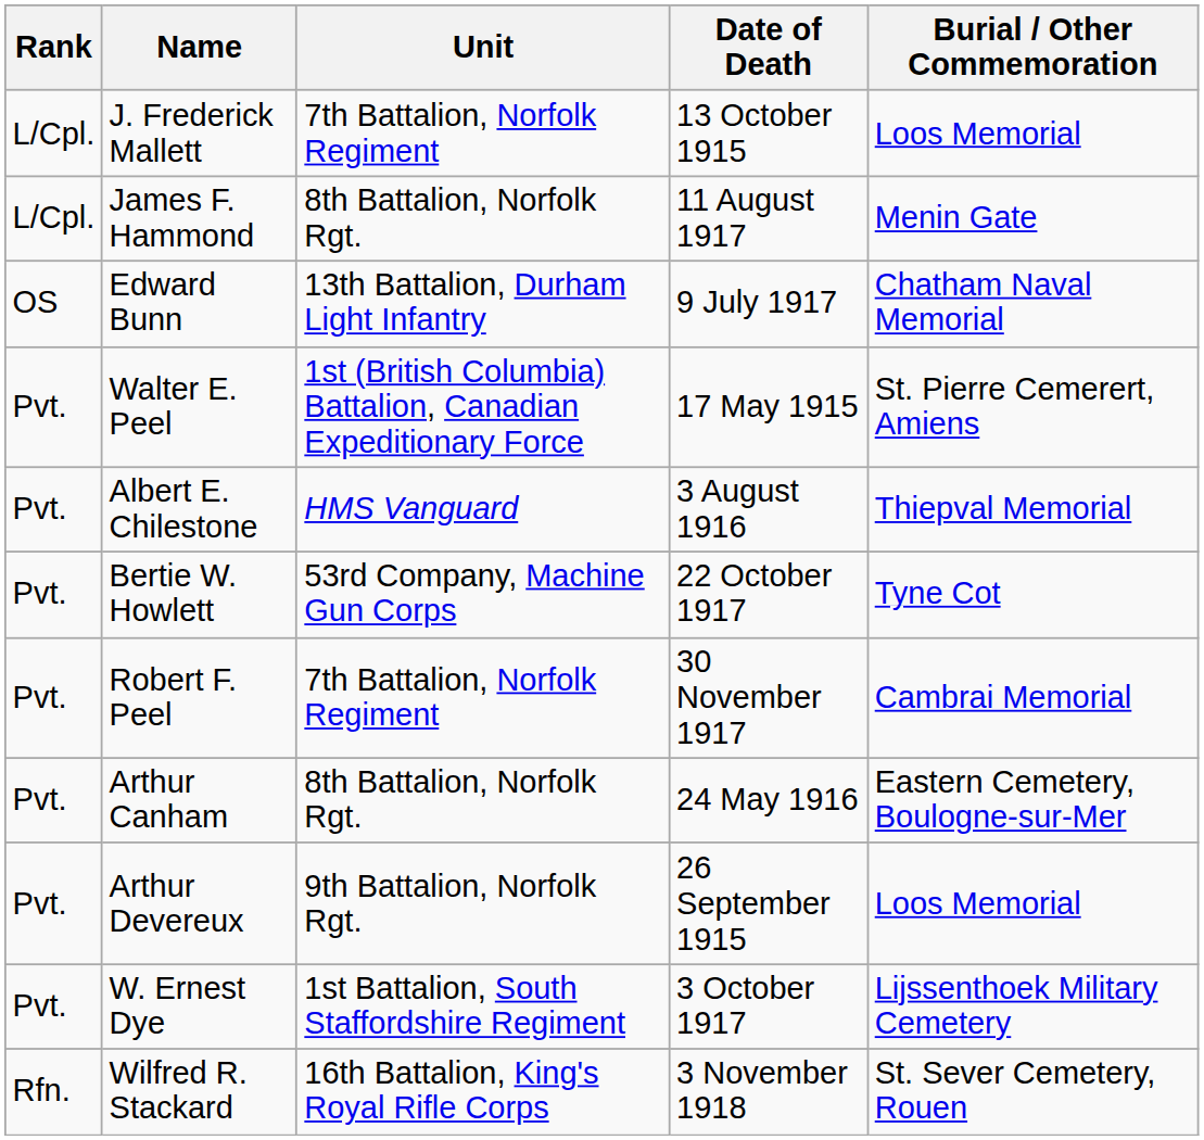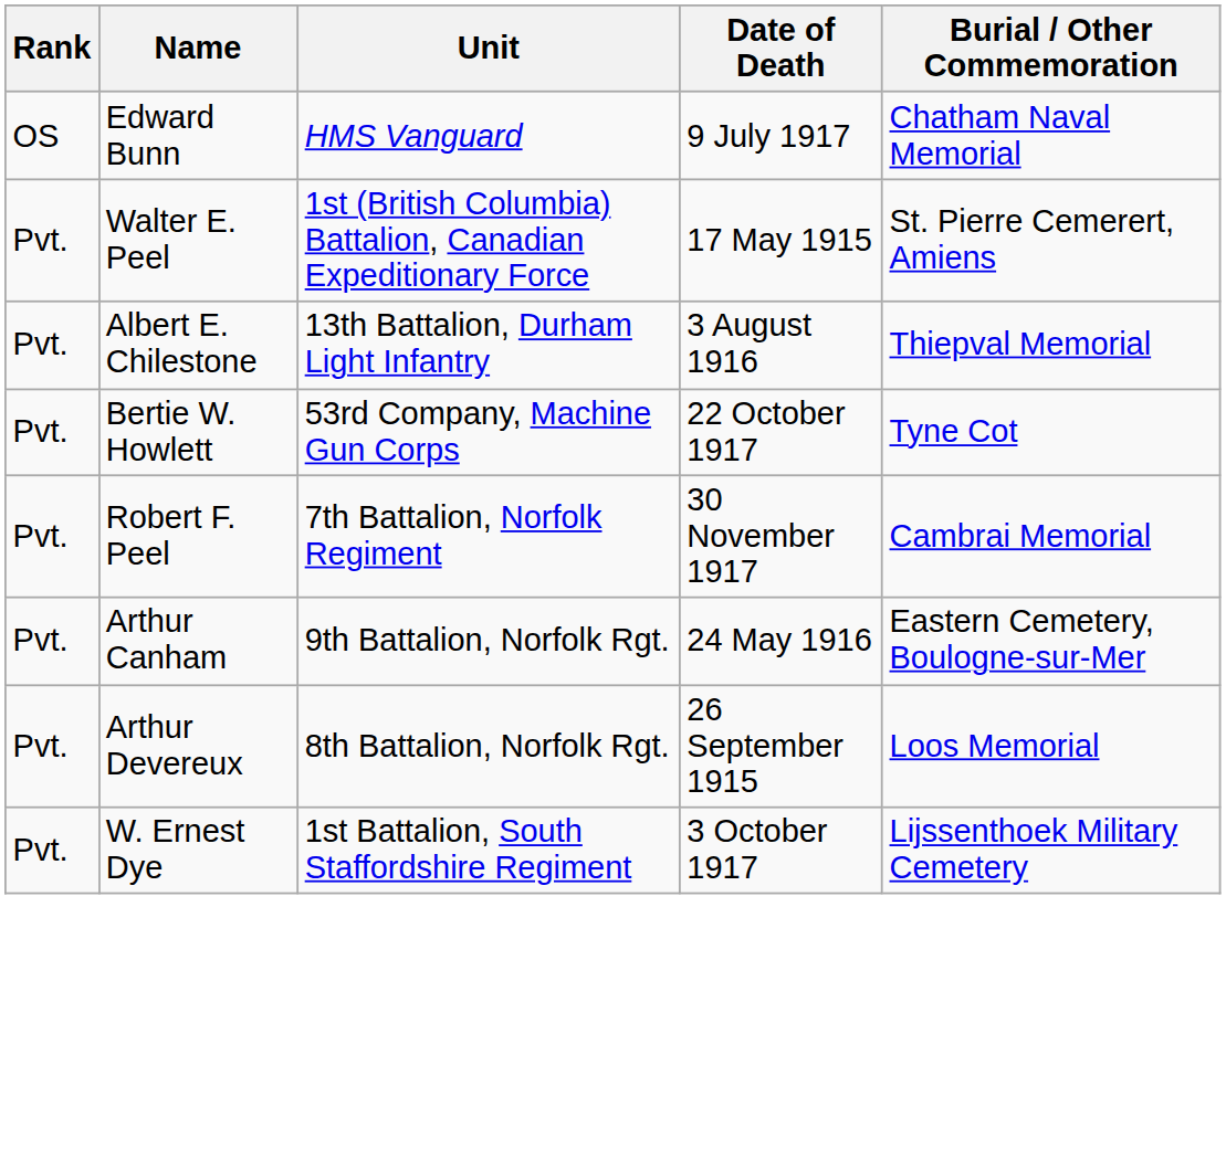 <table class="wikitable">
 <tr>
 <th>Rank</th>
 <th>Name</th>
 <th>Unit</th>
 <th>Date of Death</th>
 <th>Burial / Other Commemoration</th>
 </tr>
 <tr>
-<td>L/Cpl.</td>
-<td>J. Frederick Mallett</td>
-<td>7th Battalion, <a href='#'>Norfolk Regiment</a></td>
-<td>13 October 1915</td>
-<td><a href='#'>Loos Memorial</a></td>
-</tr>
-<tr>
-<td>L/Cpl.</td>
-<td>James F. Hammond</td>
-<td>8th Battalion, Norfolk Rgt.</td>
-<td>11 August 1917</td>
-<td><a href='#'>Menin Gate</a></td>
-</tr>
-<tr>
 <td>OS</td>
 <td>Edward Bunn</td>
-<td>13th Battalion, <a href='#'>Durham Light Infantry</a></td>
+<td><a href='#'><em>HMS Vanguard</em></a></td>
 <td>9 July 1917</td>
 <td><a href='#'>Chatham Naval Memorial</a></td>
 </tr>
 <tr>
 <td>Pvt.</td>
 <td>Walter E. Peel</td>
 <td><a href='#'>1st (British Columbia) Battalion</a>, <a href='#'>Canadian Expeditionary Force</a></td>
 <td>17 May 1915</td>
 <td>St. Pierre Cemerert, <a href='#'>Amiens</a></td>
 </tr>
 <tr>
 <td>Pvt.</td>
 <td>Albert E. Chilestone</td>
-<td><a href='#'><em>HMS Vanguard</em></a></td>
+<td>13th Battalion, <a href='#'>Durham Light Infantry</a></td>
 <td>3 August 1916</td>
 <td><a href='#'>Thiepval Memorial</a></td>
 </tr>
 <tr>
 <td>Pvt.</td>
 <td>Bertie W. Howlett</td>
 <td>53rd Company, <a href='#'>Machine Gun Corps</a></td>
 <td>22 October 1917</td>
 <td><a href='#'>Tyne Cot</a></td>
 </tr>
 <tr>
 <td>Pvt.</td>
 <td>Robert F. Peel</td>
 <td>7th Battalion, <a href='#'>Norfolk Regiment</a></td>
 <td>30 November 1917</td>
 <td><a href='#'>Cambrai Memorial</a></td>
 </tr>
 <tr>
 <td>Pvt.</td>
 <td>Arthur Canham</td>
-<td>8th Battalion, Norfolk Rgt.</td>
+<td>9th Battalion, Norfolk Rgt.</td>
 <td>24 May 1916</td>
 <td>Eastern Cemetery, <a href='#'>Boulogne-sur-Mer</a></td>
 </tr>
 <tr>
 <td>Pvt.</td>
 <td>Arthur Devereux</td>
-<td>9th Battalion, Norfolk Rgt.</td>
+<td>8th Battalion, Norfolk Rgt.</td>
 <td>26 September 1915</td>
 <td><a href='#'>Loos Memorial</a></td>
 </tr>
 <tr>
 <td>Pvt.</td>
 <td>W. Ernest Dye</td>
 <td>1st Battalion, <a href='#'>South Staffordshire Regiment</a></td>
 <td>3 October 1917</td>
 <td><a href='#'>Lijssenthoek Military Cemetery</a></td>
 </tr>
-<tr>
-<td>Rfn.</td>
-<td>Wilfred R. Stackard</td>
-<td>16th Battalion, <a href='#'>King's Royal Rifle Corps</a></td>
-<td>3 November 1918</td>
-<td>St. Sever Cemetery, <a href='#'>Rouen</a></td>
-</tr>
 </table>
